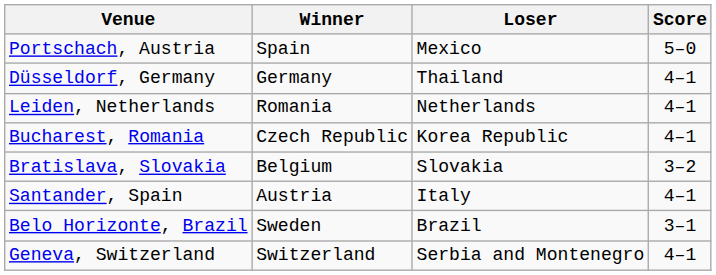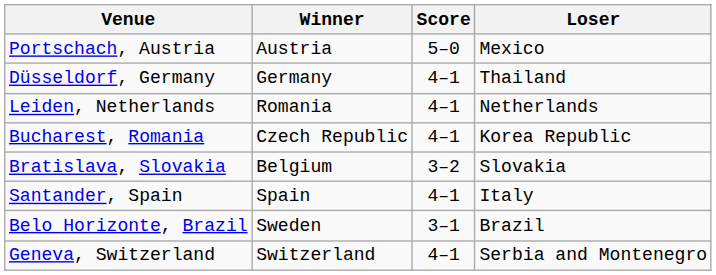 <table class="wikitable">
 <tr>
 <th>Venue</th>
 <th>Winner</th>
+<th>Score</th>
 <th>Loser</th>
-<th>Score</th>
 </tr>
 <tr>
 <td><a href='#'>Portschach</a>, Austria</td>
-<td> Spain</td>
+<td> Austria</td>
+<td align="center">5–0</td>
 <td> Mexico</td>
-<td align="center">5–0</td>
 </tr>
 <tr>
 <td><a href='#'>Düsseldorf</a>, Germany</td>
 <td> Germany</td>
+<td align="center">4–1</td>
 <td> Thailand</td>
-<td align="center">4–1</td>
 </tr>
 <tr>
 <td><a href='#'>Leiden</a>, Netherlands</td>
 <td> Romania</td>
+<td align="center">4–1</td>
 <td> Netherlands</td>
-<td align="center">4–1</td>
 </tr>
 <tr>
 <td><a href='#'>Bucharest</a>, <a href='#'>Romania</a></td>
 <td> Czech Republic</td>
+<td align="center">4–1</td>
 <td> Korea Republic</td>
-<td align="center">4–1</td>
 </tr>
 <tr>
 <td><a href='#'>Bratislava</a>, <a href='#'>Slovakia</a></td>
 <td> Belgium</td>
+<td align="center">3–2</td>
 <td> Slovakia</td>
-<td align="center">3–2</td>
 </tr>
 <tr>
 <td><a href='#'>Santander</a>, Spain</td>
-<td> Austria</td>
+<td> Spain</td>
+<td align="center">4–1</td>
 <td> Italy</td>
-<td align="center">4–1</td>
 </tr>
 <tr>
 <td><a href='#'>Belo Horizonte</a>, <a href='#'>Brazil</a></td>
 <td> Sweden</td>
+<td align="center">3–1</td>
 <td> Brazil</td>
-<td align="center">3–1</td>
 </tr>
 <tr>
 <td><a href='#'>Geneva</a>, Switzerland</td>
 <td> Switzerland</td>
+<td align="center">4–1</td>
 <td> Serbia and Montenegro</td>
-<td align="center">4–1</td>
 </tr>
 </table>
